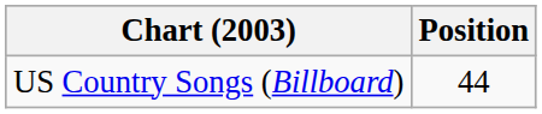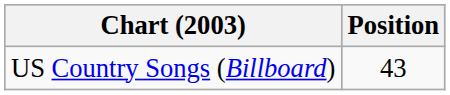 <table class="wikitable sortable">
 <tr>
 <th scope="col">Chart (2003)</th>
 <th scope="col">Position</th>
 </tr>
 <tr>
 <td>US <a href='#'>Country Songs</a> (<em><a href='#'>Billboard</a></em>)</td>
-<td align="center">44</td>
+<td align="center">43</td>
 </tr>
 </table>
